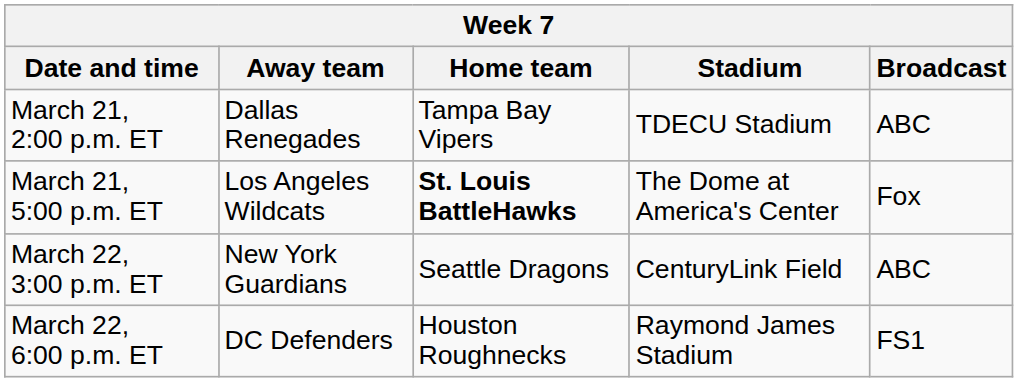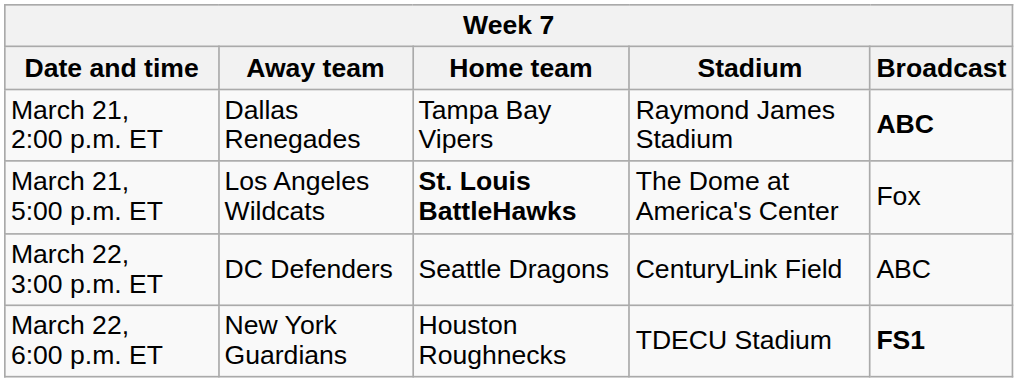 <table class="wikitable">
 <tr>
 <th colspan="10">Week 7</th>
 </tr>
 <tr>
 <th>Date and time</th>
 <th>Away team</th>
 <th>Home team</th>
 <th>Stadium</th>
 <th>Broadcast</th>
 </tr>
 <tr>
 <td>March 21, 2:00 p.m. ET</td>
 <td>Dallas Renegades</td>
 <td>Tampa Bay Vipers</td>
-<td>TDECU Stadium</td>
-<td>ABC</td>
+<td>Raymond James Stadium</td>
+<td><strong>ABC</strong></td>
 </tr>
 <tr>
 <td>March 21, 5:00 p.m. ET</td>
 <td>Los Angeles Wildcats</td>
 <td><strong>St. Louis BattleHawks</strong></td>
 <td>The Dome at America's Center</td>
 <td>Fox</td>
 </tr>
 <tr>
 <td>March 22, 3:00 p.m. ET</td>
-<td>New York Guardians</td>
+<td>DC Defenders</td>
 <td>Seattle Dragons</td>
 <td>CenturyLink Field</td>
 <td>ABC</td>
 </tr>
 <tr>
 <td>March 22, 6:00 p.m. ET</td>
-<td>DC Defenders</td>
+<td>New York Guardians</td>
 <td>Houston Roughnecks</td>
-<td>Raymond James Stadium</td>
-<td>FS1</td>
+<td>TDECU Stadium</td>
+<td><strong>FS1</strong></td>
 </tr>
 </table>
